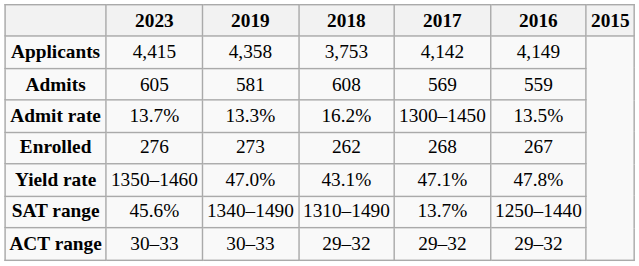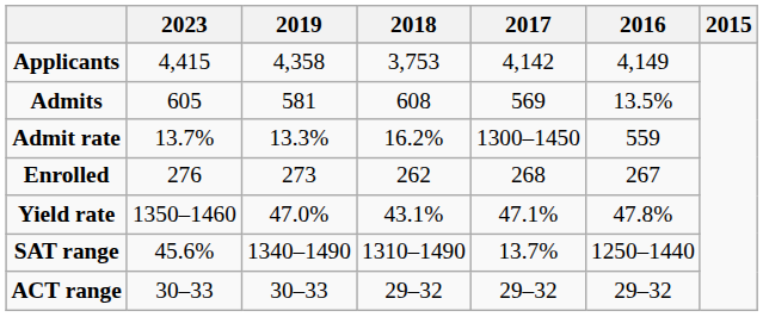 <table class="wikitable" style="float:right; font-size:85%; margin:10px; text-align:center; font-size:85%; margin:auto;">
 <tr>
 <th> </th>
 <th>2023</th>
 <th>2019</th>
 <th>2018</th>
 <th>2017</th>
 <th>2016</th>
 <th>2015</th>
 </tr>
 <tr>
 <td><strong>Applicants</strong></td>
 <td>4,415</td>
 <td>4,358</td>
 <td>3,753</td>
 <td>4,142</td>
 <td>4,149</td>
 </tr>
 <tr>
 <td><strong>Admits</strong></td>
 <td>605</td>
 <td>581</td>
 <td>608</td>
 <td>569</td>
-<td>559</td>
+<td>13.5%</td>
 </tr>
 <tr>
 <td><strong>Admit rate</strong></td>
 <td>13.7%</td>
 <td>13.3%</td>
 <td>16.2%</td>
 <td>1300–1450</td>
-<td>13.5%</td>
+<td>559</td>
 </tr>
 <tr>
 <td><strong>Enrolled</strong></td>
 <td>276</td>
 <td>273</td>
 <td>262</td>
 <td>268</td>
 <td>267</td>
 </tr>
 <tr>
 <td><strong>Yield rate</strong></td>
 <td>1350–1460</td>
 <td>47.0%</td>
 <td>43.1%</td>
 <td>47.1%</td>
 <td>47.8%</td>
 </tr>
 <tr>
 <td><strong>SAT range</strong></td>
 <td>45.6%</td>
 <td>1340–1490</td>
 <td>1310–1490</td>
 <td>13.7%</td>
 <td>1250–1440</td>
 </tr>
 <tr>
 <td><strong>ACT range</strong></td>
 <td>30–33</td>
 <td>30–33</td>
 <td>29–32</td>
 <td>29–32</td>
 <td>29–32</td>
 </tr>
 </table>
